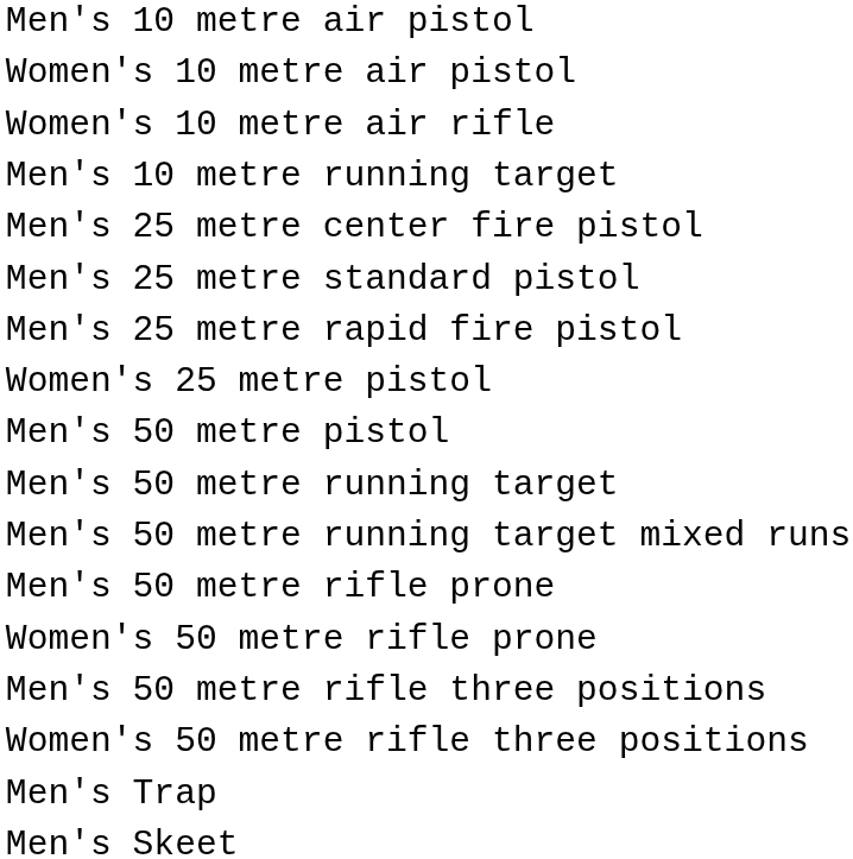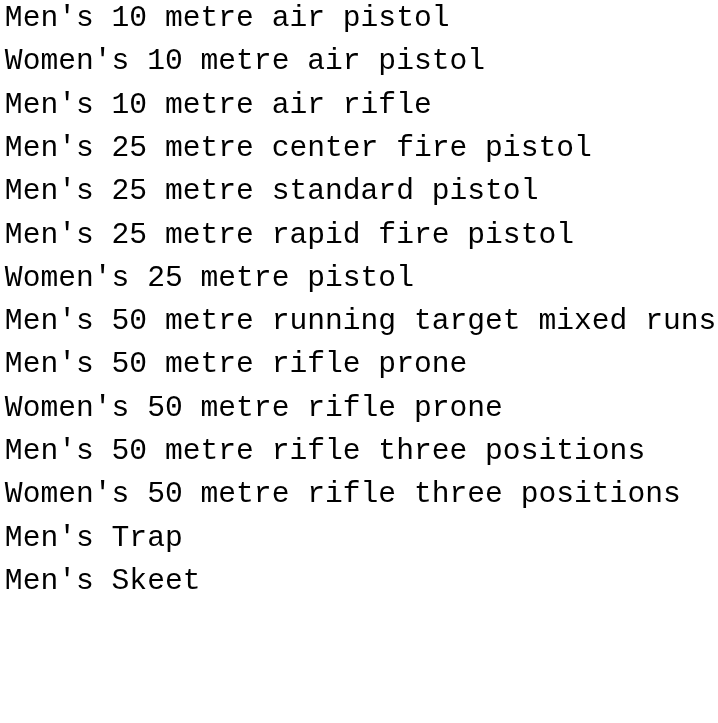 <table>
 <tr>
 <td>Men's 10 metre air pistol <br></td>
 <td></td>
 <td></td>
 <td></td>
 </tr>
 <tr>
 <td>Women's 10 metre air pistol <br></td>
 <td></td>
 <td></td>
 <td></td>
 </tr>
 <tr>
-<td>Women's 10 metre air rifle <br></td>
-<td></td>
-<td></td>
-<td></td>
-</tr>
-<tr>
-<td>Men's 10 metre running target <br></td>
+<td>Men's 10 metre air rifle <br></td>
 <td></td>
 <td></td>
 <td></td>
 </tr>
 <tr>
 <td>Men's 25 metre center fire pistol <br></td>
 <td></td>
 <td></td>
 <td></td>
 </tr>
 <tr>
 <td>Men's 25 metre standard pistol <br></td>
 <td></td>
 <td></td>
 <td></td>
 </tr>
 <tr>
 <td>Men's 25 metre rapid fire pistol <br></td>
 <td></td>
 <td></td>
 <td></td>
 </tr>
 <tr>
 <td>Women's 25 metre pistol <br></td>
-<td></td>
-<td></td>
-<td></td>
-</tr>
-<tr>
-<td>Men's 50 metre pistol <br></td>
-<td></td>
-<td></td>
-<td></td>
-</tr>
-<tr>
-<td>Men's 50 metre running target <br></td>
 <td></td>
 <td></td>
 <td></td>
 </tr>
 <tr>
 <td>Men's 50 metre running target mixed runs <br></td>
 <td></td>
 <td></td>
 <td></td>
 </tr>
 <tr>
 <td>Men's 50 metre rifle prone <br></td>
 <td></td>
 <td></td>
 <td></td>
 </tr>
 <tr>
 <td>Women's 50 metre rifle prone <br></td>
 <td></td>
 <td></td>
 <td></td>
 </tr>
 <tr>
 <td>Men's 50 metre rifle three positions <br></td>
 <td></td>
 <td></td>
 <td></td>
 </tr>
 <tr>
 <td>Women's 50 metre rifle three positions <br></td>
 <td></td>
 <td></td>
 <td></td>
 </tr>
 <tr>
 <td>Men's Trap <br></td>
 <td></td>
 <td></td>
 <td></td>
 </tr>
 <tr>
 <td>Men's Skeet <br></td>
 <td></td>
 <td></td>
 <td></td>
 </tr>
 </table>
